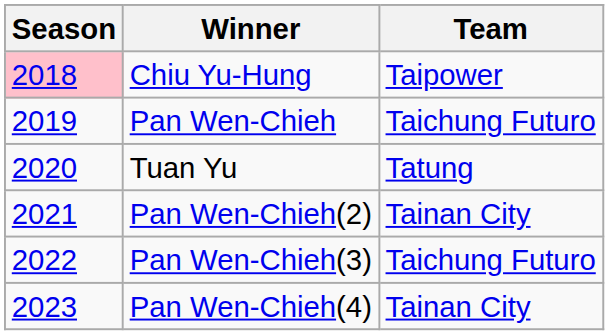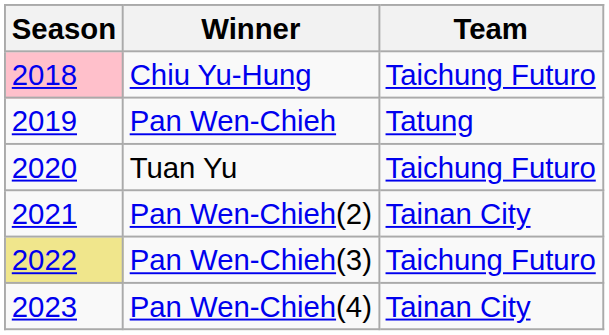 <table class="wikitable" style="font-size:95%;">
 <tr>
 <th>Season</th>
 <th>Winner</th>
 <th>Team</th>
 </tr>
 <tr>
 <td style="background: pink;"><a href='#'> 2018</a></td>
 <td> <a href='#'> Chiu Yu-Hung</a></td>
-<td><a href='#'> Taipower</a></td>
+<td><a href='#'>Taichung Futuro</a></td>
 </tr>
 <tr>
 <td><a href='#'>2019</a></td>
 <td> <a href='#'> Pan Wen-Chieh</a></td>
-<td><a href='#'>Taichung Futuro</a></td>
+<td><a href='#'> Tatung</a></td>
 </tr>
 <tr>
 <td><a href='#'>2020</a></td>
 <td> Tuan Yu</td>
-<td><a href='#'> Tatung</a></td>
+<td><a href='#'>Taichung Futuro</a></td>
 </tr>
 <tr>
 <td><a href='#'>2021</a></td>
 <td> <a href='#'> Pan Wen-Chieh</a>(2)</td>
 <td><a href='#'> Tainan City</a></td>
 </tr>
 <tr>
-<td><a href='#'>2022</a></td>
+<td style="background: khaki;"><a href='#'>2022</a></td>
 <td> <a href='#'> Pan Wen-Chieh</a>(3)</td>
 <td><a href='#'> Taichung Futuro</a></td>
 </tr>
 <tr>
 <td><a href='#'> 2023</a></td>
 <td> <a href='#'> Pan Wen-Chieh</a>(4)</td>
 <td><a href='#'> Tainan City</a></td>
 </tr>
 </table>
